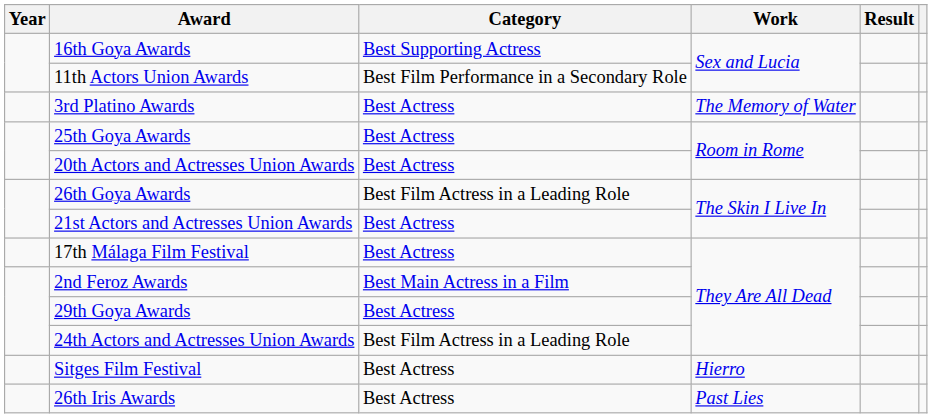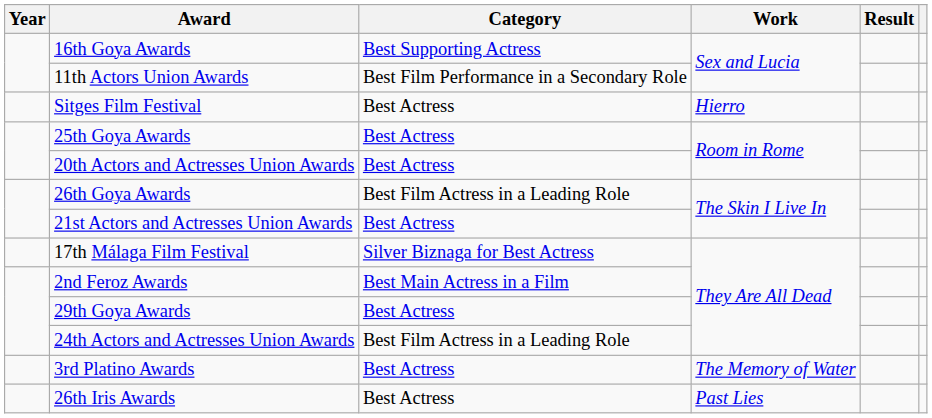 <table class="wikitable sortable plainrowheaders">
 <tr>
 <th>Year</th>
 <th>Award</th>
 <th>Category</th>
 <th>Work</th>
 <th>Result</th>
 <th scope="col" class="unsortable"></th>
 </tr>
 <tr>
 <td rowspan = "2"></td>
 <td><a href='#'>16th Goya Awards</a></td>
 <td><a href='#'>Best Supporting Actress</a></td>
 <td rowspan = "2"><em><a href='#'>Sex and Lucia</a></em></td>
 <td></td>
 <td></td>
 </tr>
 <tr>
 <td>11th <a href='#'>Actors Union Awards</a></td>
 <td>Best Film Performance in a Secondary Role</td>
 <td></td>
 <td></td>
 </tr>
 <tr>
 <td></td>
-<td><a href='#'>3rd Platino Awards</a></td>
-<td><a href='#'>Best Actress</a></td>
-<td><em><a href='#'>The Memory of Water</a></em></td>
+<td><a href='#'>Sitges Film Festival</a></td>
+<td>Best Actress</td>
+<td><em><a href='#'>Hierro</a></em></td>
 <td></td>
 <td></td>
 </tr>
 <tr>
 <td rowspan = "2"></td>
 <td><a href='#'>25th Goya Awards</a></td>
 <td><a href='#'>Best Actress</a></td>
 <td rowspan = "2"><em><a href='#'>Room in Rome</a></em></td>
 <td></td>
 <td></td>
 </tr>
 <tr>
 <td><a href='#'>20th Actors and Actresses Union Awards</a></td>
 <td><a href='#'>Best Actress</a></td>
 <td></td>
 <td></td>
 </tr>
 <tr>
 <td rowspan = "2"></td>
 <td><a href='#'>26th Goya Awards</a></td>
 <td>Best Film Actress in a Leading Role</td>
 <td rowspan = "2"><em><a href='#'>The Skin I Live In</a></em></td>
 <td></td>
 <td></td>
 </tr>
 <tr>
 <td><a href='#'>21st Actors and Actresses Union Awards</a></td>
 <td><a href='#'>Best Actress</a></td>
 <td></td>
 <td></td>
 </tr>
 <tr>
 <td></td>
 <td>17th <a href='#'>Málaga Film Festival</a></td>
-<td><a href='#'>Best Actress</a></td>
+<td><a href='#'>Silver Biznaga for Best Actress</a></td>
 <td rowspan = "4"><em><a href='#'>They Are All Dead</a></em></td>
 <td></td>
 <td></td>
 </tr>
 <tr>
 <td rowspan = "3"></td>
 <td><a href='#'>2nd Feroz Awards</a></td>
 <td><a href='#'>Best Main Actress in a Film</a></td>
 <td></td>
 <td></td>
 </tr>
 <tr>
 <td><a href='#'>29th Goya Awards</a></td>
 <td><a href='#'>Best Actress</a></td>
 <td></td>
 <td></td>
 </tr>
 <tr>
 <td><a href='#'>24th Actors and Actresses Union Awards</a></td>
 <td>Best Film Actress in a Leading Role</td>
 <td></td>
 <td></td>
 </tr>
 <tr>
 <td></td>
-<td><a href='#'>Sitges Film Festival</a></td>
-<td>Best Actress</td>
-<td><em><a href='#'>Hierro</a></em></td>
+<td><a href='#'>3rd Platino Awards</a></td>
+<td><a href='#'>Best Actress</a></td>
+<td><em><a href='#'>The Memory of Water</a></em></td>
 <td></td>
 <td></td>
 </tr>
 <tr>
 <td></td>
 <td><a href='#'>26th Iris Awards</a></td>
 <td>Best Actress</td>
 <td><em><a href='#'>Past Lies</a></em></td>
 <td></td>
 <td></td>
 </tr>
 </table>
